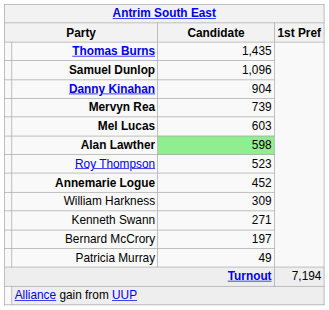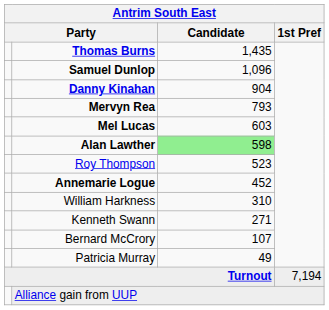 <table class="wikitable">
 <tr>
 <th colspan="4" align="center"><a href='#'>Antrim South East</a></th>
 </tr>
 <tr>
 <th colspan="2" align="center" width=200>Party</th>
 <th width=150>Candidate</th>
 <th width=60>1st Pref</th>
 </tr>
 <tr>
 <td></td>
 <td align="right"><strong><a href='#'>Thomas Burns</a></strong></td>
 <td align="right">1,435</td>
 </tr>
 <tr>
 <td></td>
 <td align="right"><strong>Samuel Dunlop</strong></td>
 <td align="right">1,096</td>
 </tr>
 <tr>
 <td></td>
 <td align="right"><strong><a href='#'>Danny Kinahan</a></strong></td>
 <td align="right">904</td>
 </tr>
 <tr>
 <td></td>
 <td align="right"><strong>Mervyn Rea</strong></td>
-<td align="right">739</td>
+<td align="right">793</td>
 </tr>
 <tr>
 <td></td>
 <td align="right"><strong>Mel Lucas</strong></td>
 <td align="right">603</td>
 </tr>
 <tr>
 <td></td>
 <td align="right"><strong>Alan Lawther</strong></td>
 <td align="right" style="background: lightgreen;">598</td>
 </tr>
 <tr>
 <td></td>
 <td align="right"><a href='#'>Roy Thompson</a></td>
 <td align="right">523</td>
 </tr>
 <tr>
 <td></td>
 <td align="right"><strong>Annemarie Logue</strong></td>
 <td align="right">452</td>
 </tr>
 <tr>
 <td></td>
 <td align="right">William Harkness</td>
-<td align="right">309</td>
+<td align="right">310</td>
 </tr>
 <tr>
 <td></td>
 <td align="right">Kenneth Swann</td>
 <td align="right">271</td>
 </tr>
 <tr>
 <td></td>
 <td align="right">Bernard McCrory</td>
-<td align="right">197</td>
+<td align="right">107</td>
 </tr>
 <tr>
 <td></td>
 <td align="right">Patricia Murray</td>
 <td align="right">49</td>
 </tr>
 <tr bgcolor="EEEEEE">
 <td colspan=3 align="right"><strong><a href='#'>Turnout</a></strong></td>
 <td align="right">7,194</td>
 </tr>
 <tr>
 <td bgcolor=></td>
 <td colspan=3 bgcolor="EEEEEE"><a href='#'>Alliance</a> gain from <a href='#'>UUP</a></td>
 </tr>
 </table>
